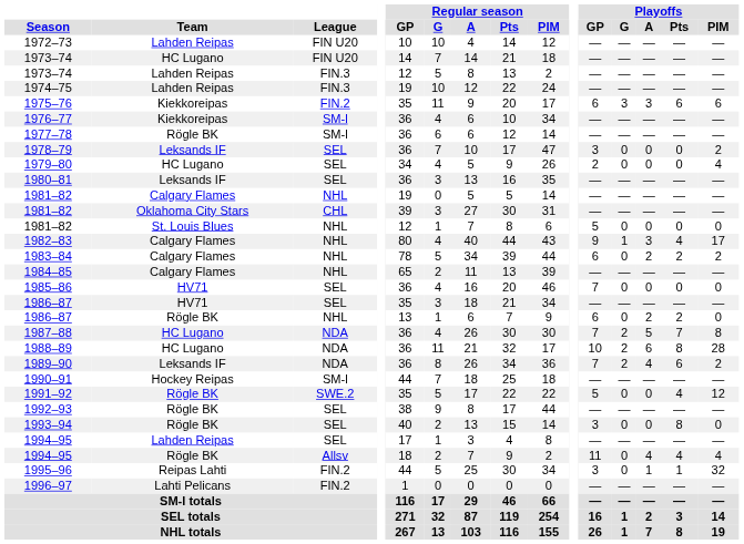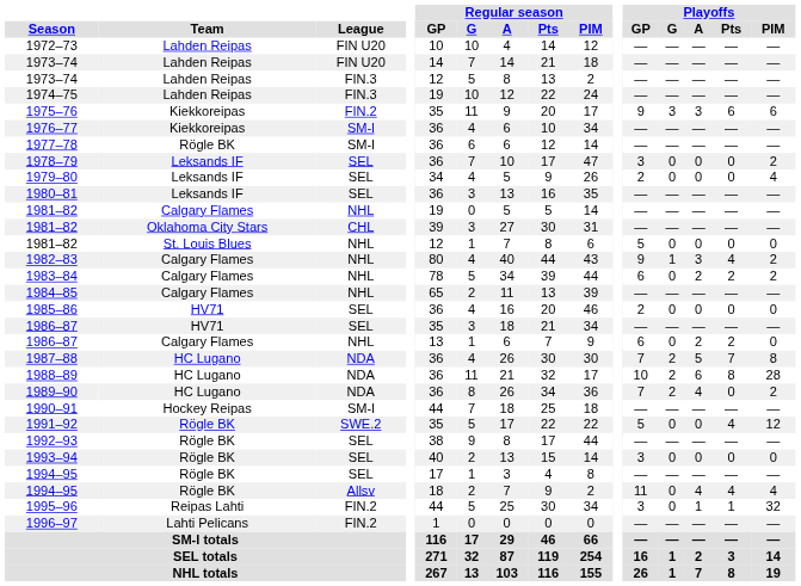 <table border="0" cellpadding="1" cellspacing="0" style="text-align:center; width:60em">
 <tr bgcolor="#e0e0e0">
 <th colspan="3" bgcolor="#ffffff"> </th>
 <th rowspan="99" bgcolor="#ffffff"> </th>
 <th colspan="5"><a href='#'>Regular season</a></th>
 <th rowspan="99" bgcolor="#ffffff"> </th>
 <th colspan="5"><a href='#'>Playoffs</a></th>
 </tr>
 <tr bgcolor="#e0e0e0">
 <th><a href='#'>Season</a></th>
 <th>Team</th>
 <th>League</th>
 <th>GP</th>
 <th><a href='#'>G</a></th>
 <th><a href='#'>A</a></th>
 <th><a href='#'>Pts</a></th>
 <th><a href='#'>PIM</a></th>
 <th>GP</th>
 <th>G</th>
 <th>A</th>
 <th>Pts</th>
 <th>PIM</th>
 </tr>
 <tr>
 <td>1972–73</td>
 <td><a href='#'>Lahden Reipas</a></td>
 <td>FIN U20</td>
 <td>10</td>
 <td>10</td>
 <td>4</td>
 <td>14</td>
 <td>12</td>
 <td>—</td>
 <td>—</td>
 <td>—</td>
 <td>—</td>
 <td>—</td>
 </tr>
 <tr bgcolor="#f0f0f0">
 <td>1973–74</td>
-<td>HC Lugano</td>
+<td>Lahden Reipas</td>
 <td>FIN U20</td>
 <td>14</td>
 <td>7</td>
 <td>14</td>
 <td>21</td>
 <td>18</td>
 <td>—</td>
 <td>—</td>
 <td>—</td>
 <td>—</td>
 <td>—</td>
 </tr>
 <tr>
 <td>1973–74</td>
 <td>Lahden Reipas</td>
 <td>FIN.3</td>
 <td>12</td>
 <td>5</td>
 <td>8</td>
 <td>13</td>
 <td>2</td>
 <td>—</td>
 <td>—</td>
 <td>—</td>
 <td>—</td>
 <td>—</td>
 </tr>
 <tr bgcolor="#f0f0f0">
 <td>1974–75</td>
 <td>Lahden Reipas</td>
 <td>FIN.3</td>
 <td>19</td>
 <td>10</td>
 <td>12</td>
 <td>22</td>
 <td>24</td>
 <td>—</td>
 <td>—</td>
 <td>—</td>
 <td>—</td>
 <td>—</td>
 </tr>
 <tr>
 <td><a href='#'>1975–76</a></td>
 <td>Kiekkoreipas</td>
 <td><a href='#'>FIN.2</a></td>
 <td>35</td>
 <td>11</td>
 <td>9</td>
 <td>20</td>
 <td>17</td>
-<td>6</td>
+<td>9</td>
 <td>3</td>
 <td>3</td>
 <td>6</td>
 <td>6</td>
 </tr>
 <tr bgcolor="#f0f0f0">
 <td><a href='#'>1976–77</a></td>
 <td>Kiekkoreipas</td>
 <td><a href='#'>SM-l</a></td>
 <td>36</td>
 <td>4</td>
 <td>6</td>
 <td>10</td>
 <td>34</td>
 <td>—</td>
 <td>—</td>
 <td>—</td>
 <td>—</td>
 <td>—</td>
 </tr>
 <tr>
 <td><a href='#'>1977–78</a></td>
 <td>Rögle BK</td>
 <td>SM-l</td>
 <td>36</td>
 <td>6</td>
 <td>6</td>
 <td>12</td>
 <td>14</td>
 <td>—</td>
 <td>—</td>
 <td>—</td>
 <td>—</td>
 <td>—</td>
 </tr>
 <tr bgcolor="#f0f0f0">
 <td><a href='#'>1978–79</a></td>
 <td><a href='#'>Leksands IF</a></td>
 <td><a href='#'>SEL</a></td>
 <td>36</td>
 <td>7</td>
 <td>10</td>
 <td>17</td>
 <td>47</td>
 <td>3</td>
 <td>0</td>
 <td>0</td>
 <td>0</td>
 <td>2</td>
 </tr>
 <tr>
 <td><a href='#'>1979–80</a></td>
-<td>HC Lugano</td>
+<td>Leksands IF</td>
 <td>SEL</td>
 <td>34</td>
 <td>4</td>
 <td>5</td>
 <td>9</td>
 <td>26</td>
 <td>2</td>
 <td>0</td>
 <td>0</td>
 <td>0</td>
 <td>4</td>
 </tr>
 <tr bgcolor="#f0f0f0">
 <td><a href='#'>1980–81</a></td>
 <td>Leksands IF</td>
 <td>SEL</td>
 <td>36</td>
 <td>3</td>
 <td>13</td>
 <td>16</td>
 <td>35</td>
 <td>—</td>
 <td>—</td>
 <td>—</td>
 <td>—</td>
 <td>—</td>
 </tr>
 <tr>
 <td><a href='#'>1981–82</a></td>
 <td><a href='#'>Calgary Flames</a></td>
 <td><a href='#'>NHL</a></td>
 <td>19</td>
 <td>0</td>
 <td>5</td>
 <td>5</td>
 <td>14</td>
 <td>—</td>
 <td>—</td>
 <td>—</td>
 <td>—</td>
 <td>—</td>
 </tr>
 <tr bgcolor="#f0f0f0">
 <td><a href='#'>1981–82</a></td>
 <td><a href='#'>Oklahoma City Stars</a></td>
 <td><a href='#'>CHL</a></td>
 <td>39</td>
 <td>3</td>
 <td>27</td>
 <td>30</td>
 <td>31</td>
 <td>—</td>
 <td>—</td>
 <td>—</td>
 <td>—</td>
 <td>—</td>
 </tr>
 <tr>
 <td>1981–82</td>
 <td><a href='#'>St. Louis Blues</a></td>
 <td>NHL</td>
 <td>12</td>
 <td>1</td>
 <td>7</td>
 <td>8</td>
 <td>6</td>
 <td>5</td>
 <td>0</td>
 <td>0</td>
 <td>0</td>
 <td>0</td>
 </tr>
 <tr bgcolor="#f0f0f0">
 <td><a href='#'>1982–83</a></td>
 <td>Calgary Flames</td>
 <td>NHL</td>
 <td>80</td>
 <td>4</td>
 <td>40</td>
 <td>44</td>
 <td>43</td>
 <td>9</td>
 <td>1</td>
 <td>3</td>
 <td>4</td>
-<td>17</td>
+<td>2</td>
 </tr>
 <tr>
 <td><a href='#'>1983–84</a></td>
 <td>Calgary Flames</td>
 <td>NHL</td>
 <td>78</td>
 <td>5</td>
 <td>34</td>
 <td>39</td>
 <td>44</td>
 <td>6</td>
 <td>0</td>
 <td>2</td>
 <td>2</td>
 <td>2</td>
 </tr>
 <tr bgcolor="#f0f0f0">
 <td><a href='#'>1984–85</a></td>
 <td>Calgary Flames</td>
 <td>NHL</td>
 <td>65</td>
 <td>2</td>
 <td>11</td>
 <td>13</td>
 <td>39</td>
 <td>—</td>
 <td>—</td>
 <td>—</td>
 <td>—</td>
 <td>—</td>
 </tr>
 <tr>
 <td><a href='#'>1985–86</a></td>
 <td><a href='#'>HV71</a></td>
 <td>SEL</td>
 <td>36</td>
 <td>4</td>
 <td>16</td>
 <td>20</td>
 <td>46</td>
-<td>7</td>
+<td>2</td>
 <td>0</td>
 <td>0</td>
 <td>0</td>
 <td>0</td>
 </tr>
 <tr bgcolor="#f0f0f0">
 <td><a href='#'>1986–87</a></td>
 <td>HV71</td>
 <td>SEL</td>
 <td>35</td>
 <td>3</td>
 <td>18</td>
 <td>21</td>
 <td>34</td>
 <td>—</td>
 <td>—</td>
 <td>—</td>
 <td>—</td>
 <td>—</td>
 </tr>
 <tr>
 <td><a href='#'>1986–87</a></td>
-<td>Rögle BK</td>
+<td>Calgary Flames</td>
 <td>NHL</td>
 <td>13</td>
 <td>1</td>
 <td>6</td>
 <td>7</td>
 <td>9</td>
 <td>6</td>
 <td>0</td>
 <td>2</td>
 <td>2</td>
 <td>0</td>
 </tr>
 <tr bgcolor="#f0f0f0">
 <td><a href='#'>1987–88</a></td>
 <td><a href='#'>HC Lugano</a></td>
 <td><a href='#'>NDA</a></td>
 <td>36</td>
 <td>4</td>
 <td>26</td>
 <td>30</td>
 <td>30</td>
 <td>7</td>
 <td>2</td>
 <td>5</td>
 <td>7</td>
 <td>8</td>
 </tr>
 <tr>
 <td><a href='#'>1988–89</a></td>
 <td>HC Lugano</td>
 <td>NDA</td>
 <td>36</td>
 <td>11</td>
 <td>21</td>
 <td>32</td>
 <td>17</td>
 <td>10</td>
 <td>2</td>
 <td>6</td>
 <td>8</td>
 <td>28</td>
 </tr>
 <tr bgcolor="#f0f0f0">
 <td><a href='#'>1989–90</a></td>
-<td>Leksands IF</td>
+<td>HC Lugano</td>
 <td>NDA</td>
 <td>36</td>
 <td>8</td>
 <td>26</td>
 <td>34</td>
 <td>36</td>
 <td>7</td>
 <td>2</td>
 <td>4</td>
-<td>6</td>
+<td>0</td>
 <td>2</td>
 </tr>
 <tr>
 <td><a href='#'>1990–91</a></td>
 <td>Hockey Reipas</td>
 <td>SM-l</td>
 <td>44</td>
 <td>7</td>
 <td>18</td>
 <td>25</td>
 <td>18</td>
 <td>—</td>
 <td>—</td>
 <td>—</td>
 <td>—</td>
 <td>—</td>
 </tr>
 <tr bgcolor="#f0f0f0">
 <td><a href='#'>1991–92</a></td>
 <td><a href='#'>Rögle BK</a></td>
 <td><a href='#'>SWE.2</a></td>
 <td>35</td>
 <td>5</td>
 <td>17</td>
 <td>22</td>
 <td>22</td>
 <td>5</td>
 <td>0</td>
 <td>0</td>
 <td>4</td>
 <td>12</td>
 </tr>
 <tr>
 <td><a href='#'>1992–93</a></td>
 <td>Rögle BK</td>
 <td>SEL</td>
 <td>38</td>
 <td>9</td>
 <td>8</td>
 <td>17</td>
 <td>44</td>
 <td>—</td>
 <td>—</td>
 <td>—</td>
 <td>—</td>
 <td>—</td>
 </tr>
 <tr bgcolor="#f0f0f0">
 <td><a href='#'>1993–94</a></td>
 <td>Rögle BK</td>
 <td>SEL</td>
 <td>40</td>
 <td>2</td>
 <td>13</td>
 <td>15</td>
 <td>14</td>
 <td>3</td>
 <td>0</td>
 <td>0</td>
-<td>8</td>
+<td>0</td>
 <td>0</td>
 </tr>
 <tr>
 <td><a href='#'>1994–95</a></td>
-<td><a href='#'>Lahden Reipas</a></td>
+<td>Rögle BK</td>
 <td>SEL</td>
 <td>17</td>
 <td>1</td>
 <td>3</td>
 <td>4</td>
 <td>8</td>
 <td>—</td>
 <td>—</td>
 <td>—</td>
 <td>—</td>
 <td>—</td>
 </tr>
 <tr bgcolor="#f0f0f0">
 <td><a href='#'>1994–95</a></td>
 <td>Rögle BK</td>
 <td><a href='#'>Allsv</a></td>
 <td>18</td>
 <td>2</td>
 <td>7</td>
 <td>9</td>
 <td>2</td>
 <td>11</td>
 <td>0</td>
 <td>4</td>
 <td>4</td>
 <td>4</td>
 </tr>
 <tr>
 <td><a href='#'>1995–96</a></td>
 <td>Reipas Lahti</td>
 <td>FIN.2</td>
 <td>44</td>
 <td>5</td>
 <td>25</td>
 <td>30</td>
 <td>34</td>
 <td>3</td>
 <td>0</td>
 <td>1</td>
 <td>1</td>
 <td>32</td>
 </tr>
 <tr bgcolor="#f0f0f0">
 <td><a href='#'>1996–97</a></td>
 <td>Lahti Pelicans</td>
 <td>FIN.2</td>
 <td>1</td>
 <td>0</td>
 <td>0</td>
 <td>0</td>
 <td>0</td>
 <td>—</td>
 <td>—</td>
 <td>—</td>
 <td>—</td>
 <td>—</td>
 </tr>
 <tr bgcolor="#e0e0e0">
 <th colspan="3">SM-l totals</th>
 <th>116</th>
 <th>17</th>
 <th>29</th>
 <th>46</th>
 <th>66</th>
 <th>—</th>
 <th>—</th>
 <th>—</th>
 <th>—</th>
 <th>—</th>
 </tr>
 <tr bgcolor="#e0e0e0">
 <th colspan="3">SEL totals</th>
 <th>271</th>
 <th>32</th>
 <th>87</th>
 <th>119</th>
 <th>254</th>
 <th>16</th>
 <th>1</th>
 <th>2</th>
 <th>3</th>
 <th>14</th>
 </tr>
 <tr bgcolor="#e0e0e0">
 <th colspan="3">NHL totals</th>
 <th>267</th>
 <th>13</th>
 <th>103</th>
 <th>116</th>
 <th>155</th>
 <th>26</th>
 <th>1</th>
 <th>7</th>
 <th>8</th>
 <th>19</th>
 </tr>
 </table>
